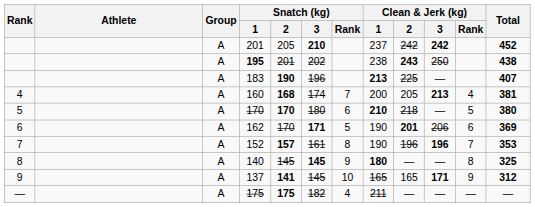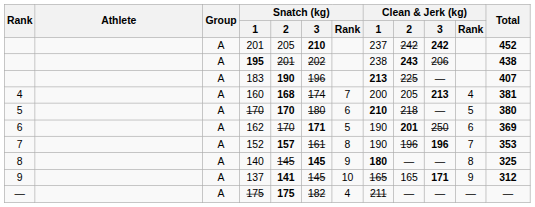 <table class = "wikitable" style="text-align:center;">
 <tr>
 <th rowspan=2 width=40>Rank</th>
 <th rowspan=2 width=250>Athlete</th>
 <th rowspan=2 width=50>Group</th>
 <th colspan=4>Snatch (kg)</th>
 <th colspan=4>Clean & Jerk (kg)</th>
 <th rowspan=2 width=60>Total</th>
 </tr>
 <tr>
 <th width=40>1</th>
 <th width=40>2</th>
 <th width=40>3</th>
 <th width=40>Rank</th>
 <th width=40>1</th>
 <th width=40>2</th>
 <th width=40>3</th>
 <th width=40>Rank</th>
 </tr>
 <tr>
 <td></td>
 <td align=left></td>
 <td>A</td>
 <td>201</td>
 <td>205</td>
 <td><strong>210</strong></td>
 <td></td>
 <td>237</td>
 <td><s>242</s></td>
 <td><strong>242</strong></td>
 <td></td>
 <td><strong>452</strong></td>
 </tr>
 <tr>
 <td></td>
 <td align=left></td>
 <td>A</td>
 <td><strong>195</strong></td>
 <td><s>201</s></td>
 <td><s>202</s></td>
 <td></td>
 <td>238</td>
 <td><strong>243</strong></td>
-<td><s>250</s></td>
+<td><s>206</s></td>
 <td></td>
 <td><strong>438</strong></td>
 </tr>
 <tr>
 <td></td>
 <td align=left></td>
 <td>A</td>
 <td>183</td>
 <td><strong>190</strong></td>
 <td><s>196</s></td>
 <td></td>
 <td><strong>213</strong></td>
 <td><s>225</s></td>
 <td>—</td>
 <td></td>
 <td><strong>407</strong></td>
 </tr>
 <tr>
 <td>4</td>
 <td align=left></td>
 <td>A</td>
 <td>160</td>
 <td><strong>168</strong></td>
 <td><s>174</s></td>
 <td>7</td>
 <td>200</td>
 <td>205</td>
 <td><strong>213</strong></td>
 <td>4</td>
 <td><strong>381</strong></td>
 </tr>
 <tr>
 <td>5</td>
 <td align=left></td>
 <td>A</td>
 <td><s>170</s></td>
 <td><strong>170</strong></td>
 <td><s>180</s></td>
 <td>6</td>
 <td><strong>210</strong></td>
 <td><s>218</s></td>
 <td>—</td>
 <td>5</td>
 <td><strong>380</strong></td>
 </tr>
 <tr>
 <td>6</td>
 <td align=left></td>
 <td>A</td>
 <td>162</td>
 <td><s>170</s></td>
 <td><strong>171</strong></td>
 <td>5</td>
 <td>190</td>
 <td><strong>201</strong></td>
-<td><s>206</s></td>
+<td><s>250</s></td>
 <td>6</td>
 <td><strong>369</strong></td>
 </tr>
 <tr>
 <td>7</td>
 <td align=left></td>
 <td>A</td>
 <td>152</td>
 <td><strong>157</strong></td>
 <td><s>161</s></td>
 <td>8</td>
 <td>190</td>
 <td><s>196</s></td>
 <td><strong>196</strong></td>
 <td>7</td>
 <td><strong>353</strong></td>
 </tr>
 <tr>
 <td>8</td>
 <td align=left></td>
 <td>A</td>
 <td>140</td>
 <td><s>145</s></td>
 <td><strong>145</strong></td>
 <td>9</td>
 <td><strong>180</strong></td>
 <td>—</td>
 <td>—</td>
 <td>8</td>
 <td><strong>325</strong></td>
 </tr>
 <tr>
 <td>9</td>
 <td align=left></td>
 <td>A</td>
 <td>137</td>
 <td><strong>141</strong></td>
 <td><s>145</s></td>
 <td>10</td>
 <td><s>165</s></td>
 <td>165</td>
 <td><strong>171</strong></td>
 <td>9</td>
 <td><strong>312</strong></td>
 </tr>
 <tr>
 <td>—</td>
 <td align=left></td>
 <td>A</td>
 <td><s>175</s></td>
 <td><strong>175</strong></td>
 <td><s>182</s></td>
 <td>4</td>
 <td><s>211</s></td>
 <td>—</td>
 <td>—</td>
 <td>—</td>
 <td>—</td>
 </tr>
 </table>
